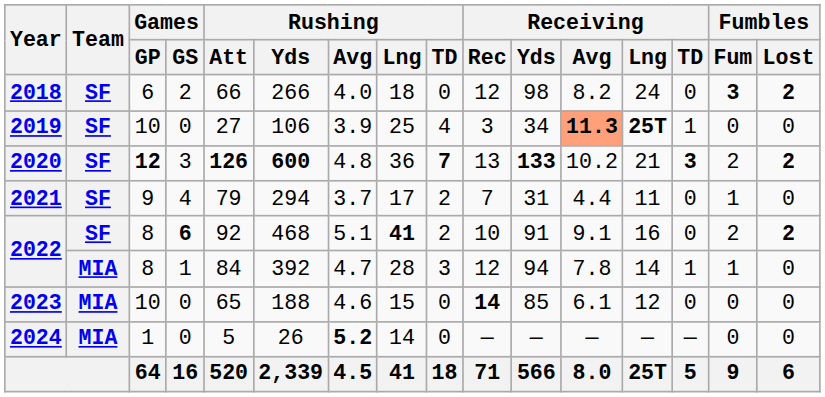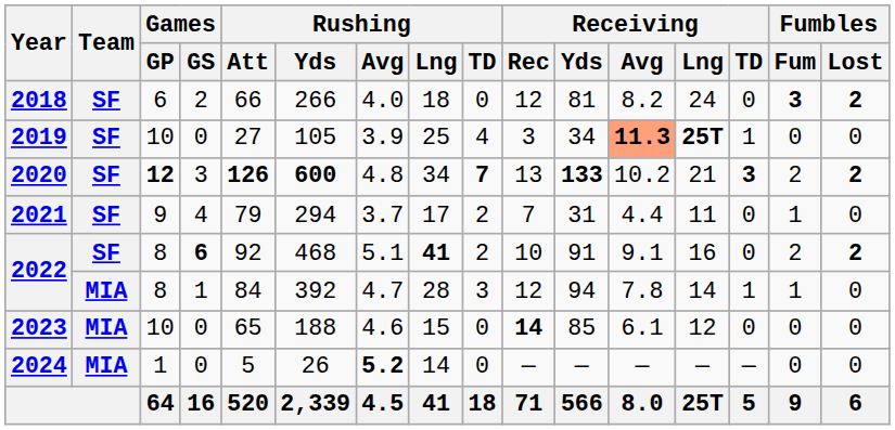 <table class="wikitable" style="text-align:center">
 <tr>
 <th rowspan="2">Year</th>
 <th rowspan="2">Team</th>
 <th colspan="2">Games</th>
 <th colspan="5">Rushing</th>
 <th colspan="5">Receiving</th>
 <th colspan="2">Fumbles</th>
 </tr>
 <tr>
 <th>GP</th>
 <th>GS</th>
 <th>Att</th>
 <th>Yds</th>
 <th>Avg</th>
 <th>Lng</th>
 <th>TD</th>
 <th>Rec</th>
 <th>Yds</th>
 <th>Avg</th>
 <th>Lng</th>
 <th>TD</th>
 <th>Fum</th>
 <th>Lost</th>
 </tr>
 <tr>
 <th><a href='#'>2018</a></th>
 <th><a href='#'>SF</a></th>
 <td>6</td>
 <td>2</td>
 <td>66</td>
 <td>266</td>
 <td>4.0</td>
 <td>18</td>
 <td>0</td>
 <td>12</td>
-<td>98</td>
+<td>81</td>
 <td>8.2</td>
 <td>24</td>
 <td>0</td>
 <td><strong>3</strong></td>
 <td><strong>2</strong></td>
 </tr>
 <tr>
 <th><a href='#'>2019</a></th>
 <th><a href='#'>SF</a></th>
 <td>10</td>
 <td>0</td>
 <td>27</td>
-<td>106</td>
+<td>105</td>
 <td>3.9</td>
 <td>25</td>
 <td>4</td>
 <td>3</td>
 <td>34</td>
 <td style="background: lightsalmon;"><strong>11.3</strong></td>
 <td><strong>25T</strong></td>
 <td>1</td>
 <td>0</td>
 <td>0</td>
 </tr>
 <tr>
 <th><a href='#'>2020</a></th>
 <th><a href='#'>SF</a></th>
 <td><strong>12</strong></td>
 <td>3</td>
 <td><strong>126</strong></td>
 <td><strong>600</strong></td>
 <td>4.8</td>
-<td>36</td>
+<td>34</td>
 <td><strong>7</strong></td>
 <td>13</td>
 <td><strong>133</strong></td>
 <td>10.2</td>
 <td>21</td>
 <td><strong>3</strong></td>
 <td>2</td>
 <td><strong>2</strong></td>
 </tr>
 <tr>
 <th><a href='#'>2021</a></th>
 <th><a href='#'>SF</a></th>
 <td>9</td>
 <td>4</td>
 <td>79</td>
 <td>294</td>
 <td>3.7</td>
 <td>17</td>
 <td>2</td>
 <td>7</td>
 <td>31</td>
 <td>4.4</td>
 <td>11</td>
 <td>0</td>
 <td>1</td>
 <td>0</td>
 </tr>
 <tr>
 <th rowspan="2"><a href='#'>2022</a></th>
 <th><a href='#'>SF</a></th>
 <td>8</td>
 <td><strong>6</strong></td>
 <td>92</td>
 <td>468</td>
 <td>5.1</td>
 <td><strong>41</strong></td>
 <td>2</td>
 <td>10</td>
 <td>91</td>
 <td>9.1</td>
 <td>16</td>
 <td>0</td>
 <td>2</td>
 <td><strong>2</strong></td>
 </tr>
 <tr>
 <th><a href='#'>MIA</a></th>
 <td>8</td>
 <td>1</td>
 <td>84</td>
 <td>392</td>
 <td>4.7</td>
 <td>28</td>
 <td>3</td>
 <td>12</td>
 <td>94</td>
 <td>7.8</td>
 <td>14</td>
 <td>1</td>
 <td>1</td>
 <td>0</td>
 </tr>
 <tr>
 <th><a href='#'>2023</a></th>
 <th><a href='#'>MIA</a></th>
 <td>10</td>
 <td>0</td>
 <td>65</td>
 <td>188</td>
 <td>4.6</td>
 <td>15</td>
 <td>0</td>
 <td><strong>14</strong></td>
 <td>85</td>
 <td>6.1</td>
 <td>12</td>
 <td>0</td>
 <td>0</td>
 <td>0</td>
 </tr>
 <tr>
 <th><a href='#'>2024</a></th>
 <th><a href='#'>MIA</a></th>
 <td>1</td>
 <td>0</td>
 <td>5</td>
 <td>26</td>
 <td><strong>5.2</strong></td>
 <td>14</td>
 <td>0</td>
 <td>—</td>
 <td>—</td>
 <td>—</td>
 <td>—</td>
 <td>—</td>
 <td>0</td>
 <td>0</td>
 </tr>
 <tr>
 <th colspan="2"></th>
 <th>64</th>
 <th>16</th>
 <th>520</th>
 <th>2,339</th>
 <th>4.5</th>
 <th>41</th>
 <th>18</th>
 <th>71</th>
 <th>566</th>
 <th>8.0</th>
 <th>25T</th>
 <th>5</th>
 <th>9</th>
 <th>6</th>
 </tr>
 </table>
